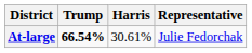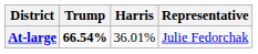 <table class=wikitable>
 <tr>
 <th>District</th>
 <th>Trump</th>
 <th>Harris</th>
 <th>Representative</th>
 </tr>
 <tr align=center>
 <th><a href='#'>At-large</a></th>
 <td><strong>66.54%</strong></td>
-<td>30.61%</td>
+<td>36.01%</td>
 <td><a href='#'>Julie Fedorchak</a></td>
 </tr>
 </table>
